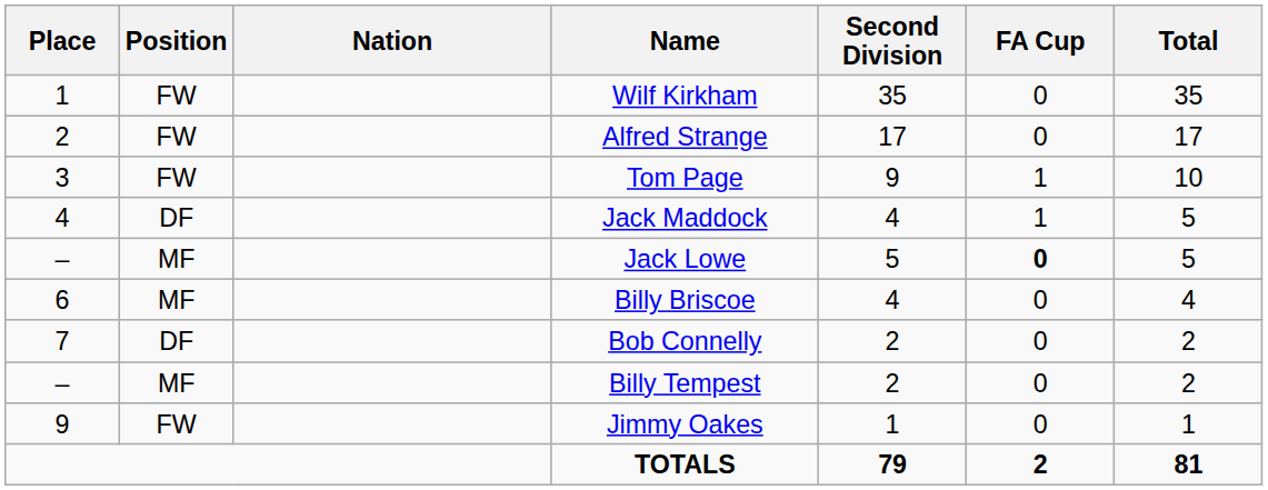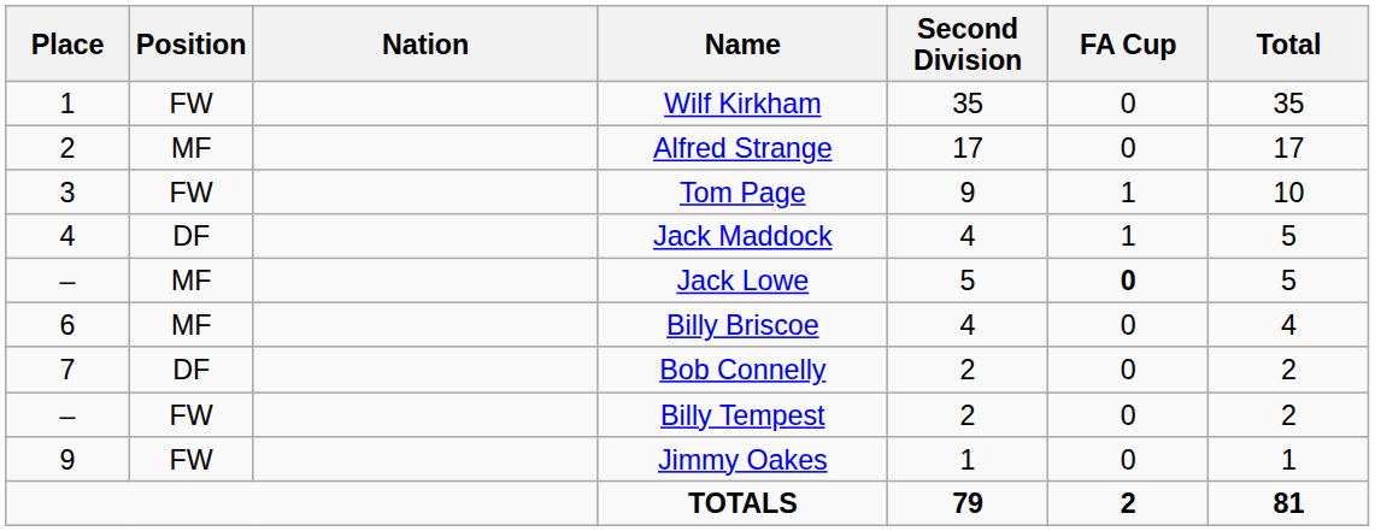 <table class="wikitable" style="font-size: 95%; text-align: center;">
 <tr>
 <th width=60>Place</th>
 <th width=60>Position</th>
 <th width=180>Nation</th>
 <th width=150>Name</th>
 <th width=80>Second Division</th>
 <th width=80>FA Cup</th>
 <th width=80>Total</th>
 </tr>
 <tr>
 <td>1</td>
 <td>FW</td>
 <td></td>
 <td><a href='#'>Wilf Kirkham</a></td>
 <td>35</td>
 <td>0</td>
 <td>35</td>
 </tr>
 <tr>
 <td>2</td>
-<td>FW</td>
+<td>MF</td>
 <td></td>
 <td><a href='#'>Alfred Strange</a></td>
 <td>17</td>
 <td>0</td>
 <td>17</td>
 </tr>
 <tr>
 <td>3</td>
 <td>FW</td>
 <td></td>
 <td><a href='#'>Tom Page</a></td>
 <td>9</td>
 <td>1</td>
 <td>10</td>
 </tr>
 <tr>
 <td>4</td>
 <td>DF</td>
 <td></td>
 <td><a href='#'>Jack Maddock</a></td>
 <td>4</td>
 <td>1</td>
 <td>5</td>
 </tr>
 <tr>
 <td>–</td>
 <td>MF</td>
 <td></td>
 <td><a href='#'>Jack Lowe</a></td>
 <td>5</td>
 <td><strong>0</strong></td>
 <td>5</td>
 </tr>
 <tr>
 <td>6</td>
 <td>MF</td>
 <td></td>
 <td><a href='#'>Billy Briscoe</a></td>
 <td>4</td>
 <td>0</td>
 <td>4</td>
 </tr>
 <tr>
 <td>7</td>
 <td>DF</td>
 <td></td>
 <td><a href='#'>Bob Connelly</a></td>
 <td>2</td>
 <td>0</td>
 <td>2</td>
 </tr>
 <tr>
 <td>–</td>
-<td>MF</td>
+<td>FW</td>
 <td></td>
 <td><a href='#'>Billy Tempest</a></td>
 <td>2</td>
 <td>0</td>
 <td>2</td>
 </tr>
 <tr>
 <td>9</td>
 <td>FW</td>
 <td></td>
 <td><a href='#'>Jimmy Oakes</a></td>
 <td>1</td>
 <td>0</td>
 <td>1</td>
 </tr>
 <tr>
 <td colspan="3"></td>
 <td><strong>TOTALS</strong></td>
 <td><strong>79</strong></td>
 <td><strong>2</strong></td>
 <td><strong>81</strong></td>
 </tr>
 </table>
